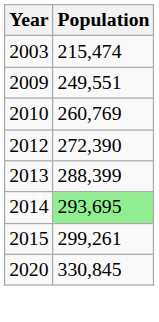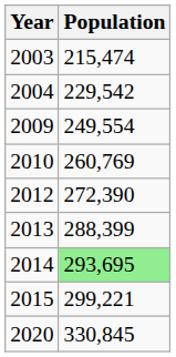 <table class="wikitable">
 <tr>
 <th>Year</th>
 <th>Population</th>
 </tr>
 <tr>
 <td>2003</td>
 <td>215,474</td>
 </tr>
 <tr>
+<td>2004</td>
+<td>229,542</td>
+</tr>
+<tr>
 <td>2009</td>
-<td>249,551</td>
+<td>249,554</td>
 </tr>
 <tr>
 <td>2010</td>
 <td>260,769</td>
 </tr>
 <tr>
 <td>2012</td>
 <td>272,390</td>
 </tr>
 <tr>
 <td>2013</td>
 <td>288,399</td>
 </tr>
 <tr>
 <td>2014</td>
 <td style="background: lightgreen;">293,695</td>
 </tr>
 <tr>
 <td>2015</td>
-<td>299,261</td>
+<td>299,221</td>
 </tr>
 <tr>
 <td>2020</td>
 <td>330,845</td>
 </tr>
 </table>
